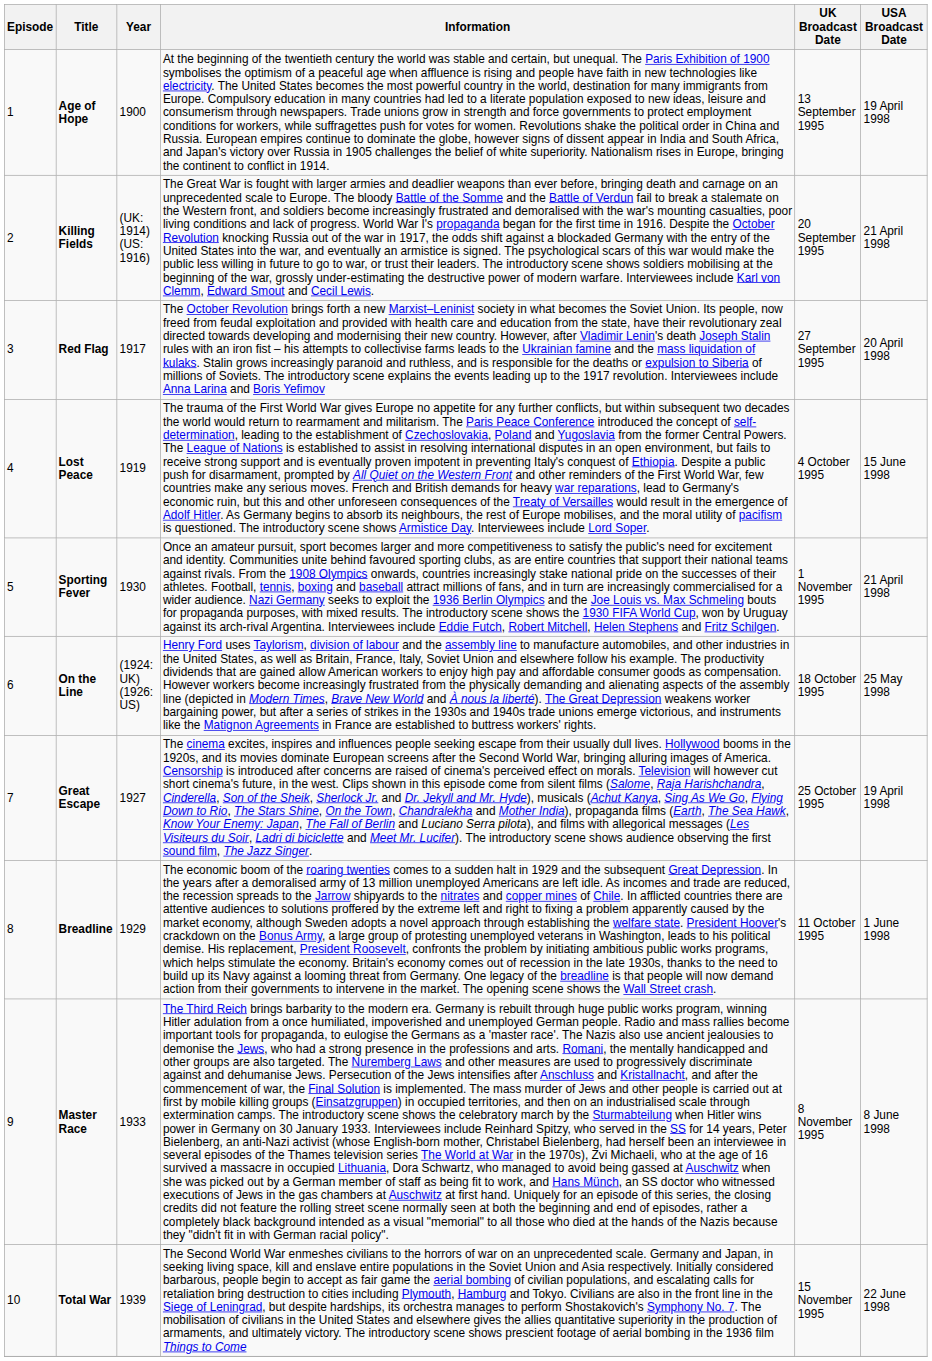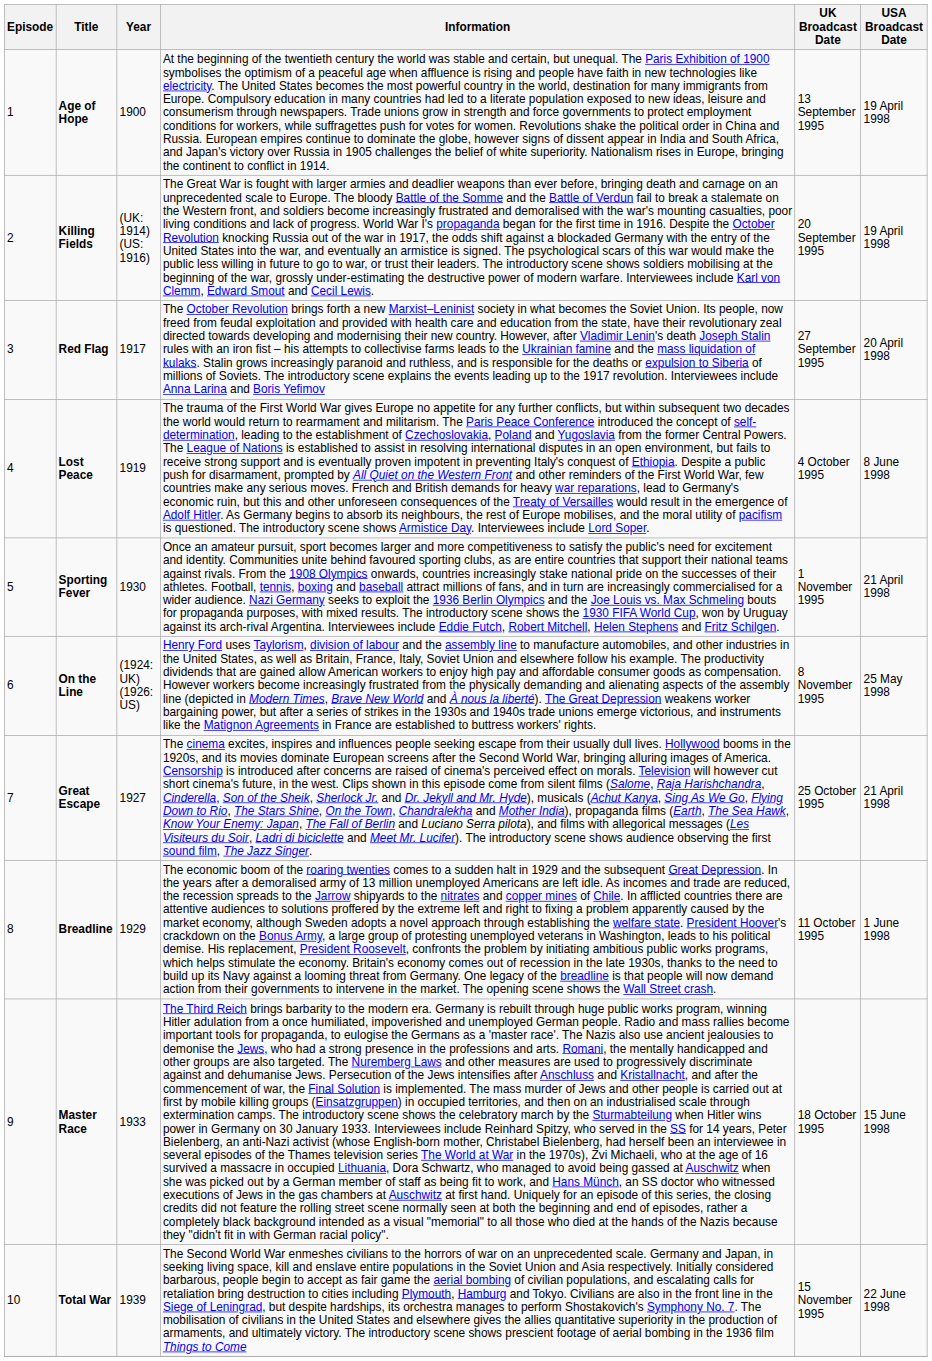 <table class="wikitable sortable" border="1">
 <tr>
 <th>Episode</th>
 <th>Title</th>
 <th>Year</th>
 <th>Information</th>
 <th data-sort-type="date">UK Broadcast Date</th>
 <th data-sort-type="date">USA Broadcast Date</th>
 </tr>
 <tr>
 <td>1</td>
 <td><strong>Age of Hope</strong></td>
 <td>1900</td>
 <td>At the beginning of the twentieth century the world was stable and certain, but unequal.   The <a href='#'>Paris Exhibition of 1900</a> symbolises the optimism of a peaceful age when affluence is rising and people have faith in new technologies like <a href='#'>electricity</a>.  The United States becomes the most powerful country in the world, destination for many immigrants from Europe. Compulsory education in many countries had led to a literate population exposed to new ideas, leisure and consumerism through newspapers.   Trade unions grow in strength and force governments to protect employment conditions for workers, while suffragettes push for votes for women.   Revolutions shake the political order in China and Russia.  European empires continue to dominate the globe, however signs of dissent appear in India and South Africa, and Japan's victory over Russia in 1905 challenges the belief of white superiority.    Nationalism rises in Europe, bringing the continent to conflict in 1914.</td>
 <td>13 September 1995 </td>
 <td>19 April 1998</td>
 </tr>
 <tr>
 <td>2</td>
 <td><strong>Killing Fields</strong></td>
 <td>(UK: 1914) (US: 1916)</td>
 <td>The Great War is fought with larger armies and deadlier weapons than ever before, bringing death and carnage on an unprecedented scale to Europe.    The bloody <a href='#'>Battle of the Somme</a> and the <a href='#'>Battle of Verdun</a> fail to break a stalemate on the Western front, and soldiers become increasingly frustrated and demoralised with the war's mounting casualties, poor living conditions and lack of progress. World War I's <a href='#'>propaganda</a> began for the first time in 1916.  Despite the <a href='#'>October Revolution</a> knocking Russia out of the war in 1917, the odds shift against a blockaded Germany with the entry of the United States into the war, and eventually an armistice is signed.   The psychological scars of this war would make the public less willing in future to go to war, or trust their leaders.  The introductory scene shows soldiers mobilising at the beginning of the war, grossly under-estimating the destructive power of modern warfare.    Interviewees include <a href='#'>Karl von Clemm</a>, <a href='#'>Edward Smout</a> and <a href='#'>Cecil Lewis</a>.</td>
 <td>20 September 1995</td>
-<td>21 April 1998</td>
+<td>19 April 1998</td>
 </tr>
 <tr>
 <td>3</td>
 <td><strong>Red Flag</strong></td>
 <td>1917</td>
 <td>The <a href='#'>October Revolution</a> brings forth a new <a href='#'>Marxist–Leninist</a> society in what becomes the Soviet Union.  Its people, now freed from feudal exploitation and provided with health care and education from the state, have their revolutionary zeal directed towards developing and modernising their new country.  However, after <a href='#'>Vladimir Lenin</a>'s death <a href='#'>Joseph Stalin</a> rules with an iron fist – his attempts to collectivise farms leads to the <a href='#'>Ukrainian famine</a> and the <a href='#'>mass liquidation of kulaks</a>.  Stalin grows increasingly paranoid and ruthless, and is responsible for the deaths or <a href='#'>expulsion to Siberia</a> of millions of Soviets.  The introductory scene explains the events leading up to the 1917 revolution.  Interviewees include <a href='#'>Anna Larina</a> and <a href='#'>Boris Yefimov</a></td>
 <td>27 September 1995 </td>
 <td>20 April 1998</td>
 </tr>
 <tr>
 <td>4</td>
 <td><strong>Lost Peace</strong></td>
 <td>1919</td>
 <td>The trauma of the First World War gives Europe no appetite for any further conflicts, but within subsequent two decades the world would return to rearmament and militarism.  The <a href='#'>Paris Peace Conference</a> introduced the concept of <a href='#'>self-determination</a>, leading to the establishment of <a href='#'>Czechoslovakia</a>, <a href='#'>Poland</a> and <a href='#'>Yugoslavia</a> from the former Central Powers.    The <a href='#'>League of Nations</a> is established to assist in resolving international disputes in an open environment, but fails to receive strong support and is eventually proven impotent in preventing Italy's conquest of <a href='#'>Ethiopia</a>.   Despite a public push for disarmament, prompted by <em><a href='#'>All Quiet on the Western Front</a></em> and other reminders of the First World War, few countries make any serious moves.  French and British demands for heavy <a href='#'>war reparations</a>, lead to Germany's economic ruin, but this and other unforeseen consequences of the <a href='#'>Treaty of Versailles</a> would result in the emergence of <a href='#'>Adolf Hitler</a>.   As Germany begins to absorb its neighbours, the rest of Europe mobilises, and the moral utility of <a href='#'>pacifism</a> is questioned.  The introductory scene shows <a href='#'>Armistice Day</a>.   Interviewees include <a href='#'>Lord Soper</a>.</td>
 <td>4 October 1995 </td>
-<td>15 June 1998</td>
+<td>8 June 1998</td>
 </tr>
 <tr>
 <td>5</td>
 <td><strong>Sporting Fever</strong></td>
 <td>1930</td>
 <td>Once an amateur pursuit, sport becomes larger and more competitiveness to satisfy the public's need for excitement and identity.   Communities unite behind favoured sporting clubs, as are entire countries that support their national teams against rivals.  From the <a href='#'>1908 Olympics</a> onwards, countries increasingly stake national pride on the successes of their athletes. Football, <a href='#'>tennis</a>, <a href='#'>boxing</a> and <a href='#'>baseball</a> attract millions of fans, and in turn are increasingly commercialised for a wider audience.   <a href='#'>Nazi Germany</a> seeks to exploit the <a href='#'>1936 Berlin Olympics</a> and the <a href='#'>Joe Louis vs. Max Schmeling</a> bouts for propaganda purposes, with mixed results.  The introductory scene shows the <a href='#'>1930 FIFA World Cup</a>, won by Uruguay against its arch-rival Argentina.   Interviewees include <a href='#'>Eddie Futch</a>, <a href='#'>Robert Mitchell</a>, <a href='#'>Helen Stephens</a> and <a href='#'>Fritz Schilgen</a>.</td>
 <td>1 November 1995</td>
 <td>21 April 1998</td>
 </tr>
 <tr>
 <td>6</td>
 <td><strong>On the Line</strong></td>
 <td>(1924: UK) (1926: US)</td>
 <td><a href='#'>Henry Ford</a> uses <a href='#'>Taylorism</a>, <a href='#'>division of labour</a> and the <a href='#'>assembly line</a> to manufacture automobiles, and other industries in the United States, as well as Britain, France, Italy, Soviet Union and elsewhere follow his example.   The productivity dividends that are gained allow American workers to enjoy high pay and affordable consumer goods as compensation.  However workers become increasingly frustrated from the physically demanding and alienating aspects of the assembly line (depicted in <em><a href='#'>Modern Times</a></em>, <em><a href='#'>Brave New World</a></em> and <em><a href='#'>À nous la liberté</a></em>).  <a href='#'>The Great Depression</a> weakens worker bargaining power, but after a series of strikes in the 1930s and 1940s trade unions emerge victorious, and instruments like the <a href='#'>Matignon Agreements</a> in France are established to buttress workers' rights.</td>
-<td>18 October 1995 </td>
+<td>8 November 1995</td>
 <td>25 May 1998</td>
 </tr>
 <tr>
 <td>7</td>
 <td><strong>Great Escape</strong></td>
 <td>1927</td>
 <td>The <a href='#'>cinema</a> excites, inspires and influences people seeking escape from their usually dull lives.   <a href='#'>Hollywood</a> booms in the 1920s, and its movies dominate European screens after the Second World War, bringing alluring images of America.  <a href='#'>Censorship</a> is introduced after concerns are raised of cinema's perceived effect on morals.   <a href='#'>Television</a> will however cut short cinema's future, in the west.  Clips shown in this episode come from silent films (<em><a href='#'>Salome</a></em>, <em><a href='#'>Raja Harishchandra</a></em>, <em><a href='#'>Cinderella</a></em>, <em><a href='#'>Son of the Sheik</a></em>, <em><a href='#'>Sherlock Jr.</a></em> and <em><a href='#'>Dr. Jekyll and Mr. Hyde</a></em>), musicals (<em><a href='#'>Achut Kanya</a></em>, <em><a href='#'>Sing As We Go</a></em>, <em><a href='#'>Flying Down to Rio</a></em>, <em><a href='#'>The Stars Shine</a></em>, <em><a href='#'>On the Town</a></em>, <em><a href='#'>Chandralekha</a></em> and  <em><a href='#'>Mother India</a></em>), propaganda films (<em><a href='#'>Earth</a></em>, <em><a href='#'>The Sea Hawk</a></em>, <em><a href='#'>Know Your Enemy: Japan</a></em>, <em><a href='#'>The Fall of Berlin</a></em> and <em>Luciano Serra pilota</em>), and films with allegorical messages (<em><a href='#'>Les Visiteurs du Soir</a></em>, <em><a href='#'>Ladri di biciclette</a></em> and <em><a href='#'>Meet Mr. Lucifer</a></em>).  The introductory scene shows audience observing the first <a href='#'>sound film</a>, <em><a href='#'>The Jazz Singer</a></em>.</td>
 <td>25 October 1995</td>
-<td>19 April 1998</td>
+<td>21 April 1998</td>
 </tr>
 <tr>
 <td>8</td>
 <td><strong>Breadline</strong></td>
 <td>1929</td>
 <td>The economic boom of the <a href='#'>roaring twenties</a> comes to a sudden halt in 1929 and the subsequent <a href='#'>Great Depression</a>.  In the years after a demoralised army of 13 million unemployed Americans are left idle.  As incomes and trade are reduced, the recession spreads to the <a href='#'>Jarrow</a> shipyards to the <a href='#'>nitrates</a> and <a href='#'>copper mines</a> of <a href='#'>Chile</a>.  In afflicted countries there are attentive audiences to solutions proffered by the extreme left and right to fixing a problem apparently caused by the market economy, although Sweden adopts a novel approach through establishing the <a href='#'>welfare state</a>.  <a href='#'>President Hoover</a>'s crackdown on the <a href='#'>Bonus Army</a>, a large group of protesting unemployed veterans in Washington, leads to his political demise.  His replacement, <a href='#'>President Roosevelt</a>, confronts the problem by initiating ambitious public works programs, which helps stimulate the economy.  Britain's economy comes out of recession in the late 1930s, thanks to the need to build up its Navy against a looming threat from Germany.  One legacy of the <a href='#'>breadline</a> is that people will now demand action from their governments to intervene in the market. The opening scene shows the <a href='#'>Wall Street crash</a>.</td>
 <td>11 October 1995 </td>
 <td>1 June 1998</td>
 </tr>
 <tr>
 <td>9</td>
 <td><strong>Master Race</strong></td>
 <td>1933</td>
 <td><a href='#'>The Third Reich</a> brings barbarity to the modern era.   Germany is rebuilt through huge public works program, winning Hitler adulation from a once humiliated, impoverished and unemployed German people.  Radio and mass rallies become important tools for propaganda, to eulogise the Germans as a 'master race'.  The Nazis also use ancient jealousies to demonise the <a href='#'>Jews</a>, who had a strong presence in the professions and arts.   <a href='#'>Romani</a>, the mentally handicapped and other groups are also targeted.  The <a href='#'>Nuremberg Laws</a> and other measures are used to progressively discriminate against and dehumanise Jews.   Persecution of the Jews intensifies after <a href='#'>Anschluss</a> and <a href='#'>Kristallnacht</a>, and after the commencement of war, the <a href='#'>Final Solution</a> is implemented.  The mass murder of Jews and other people is carried out at first by mobile killing groups (<a href='#'>Einsatzgruppen</a>) in occupied territories, and then on an industrialised scale through extermination camps. The introductory scene shows the celebratory march by the <a href='#'>Sturmabteilung</a> when Hitler wins power in Germany on 30 January 1933. Interviewees include Reinhard Spitzy, who served in the <a href='#'>SS</a> for 14 years, Peter Bielenberg, an anti-Nazi activist (whose English-born mother, Christabel Bielenberg, had herself been an interviewee in several episodes of the Thames television series <a href='#'>The World at War</a> in the 1970s), Zvi Michaeli, who at the age of 16 survived a massacre in occupied <a href='#'>Lithuania</a>, Dora Schwartz, who managed to avoid being gassed at <a href='#'>Auschwitz</a> when she was picked out by a German member of staff as being fit to work, and <a href='#'>Hans Münch</a>, an SS doctor who witnessed executions of Jews in the gas chambers at <a href='#'>Auschwitz</a> at first hand. Uniquely for an episode of this series, the closing credits did not feature the rolling street scene normally seen at both the beginning and end of episodes, rather a completely black background intended as a visual "memorial" to all those who died at the hands of the Nazis because they "didn't fit in with German racial policy".</td>
-<td>8 November 1995</td>
-<td>8 June 1998</td>
+<td>18 October 1995 </td>
+<td>15 June 1998</td>
 </tr>
 <tr>
 <td>10</td>
 <td><strong>Total War</strong></td>
 <td>1939</td>
 <td>The Second World War enmeshes civilians to the horrors of war on an unprecedented scale.  Germany and Japan, in seeking living space, kill and enslave entire populations in the Soviet Union and Asia respectively.  Initially considered barbarous, people begin to accept as fair game the <a href='#'>aerial bombing</a> of civilian populations, and escalating calls for retaliation bring destruction to cities including <a href='#'>Plymouth</a>, <a href='#'>Hamburg</a> and Tokyo.   Civilians are also in the front line in the <a href='#'>Siege of Leningrad</a>, but despite hardships, its orchestra manages to perform Shostakovich's <a href='#'>Symphony No. 7</a>.    The mobilisation of civilians in the United States and elsewhere gives the allies quantitative superiority in the production of armaments, and ultimately victory.    The introductory scene shows prescient footage of aerial bombing in the 1936 film  <em><a href='#'>Things to Come</a></em></td>
 <td>15 November 1995 </td>
 <td>22 June 1998</td>
 </tr>
 <tr>
 </tr>
 </table>
